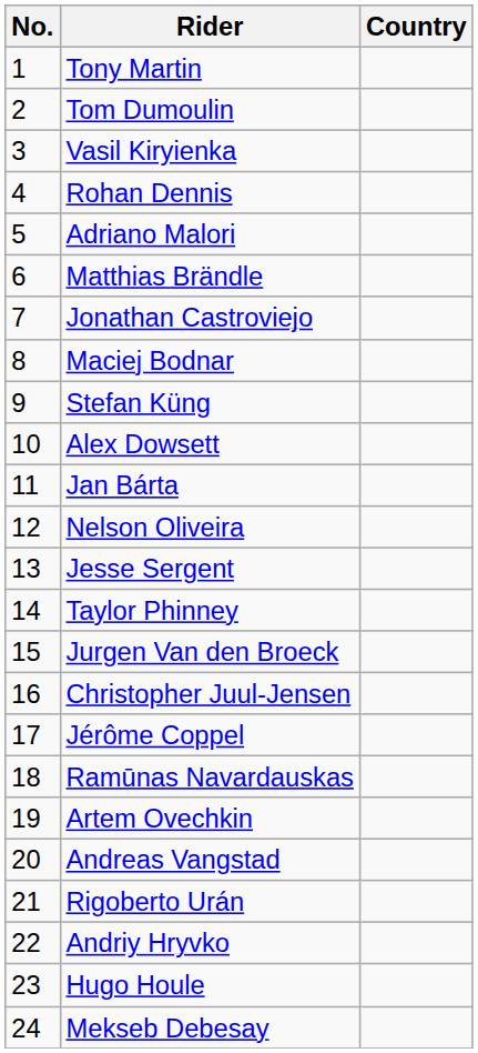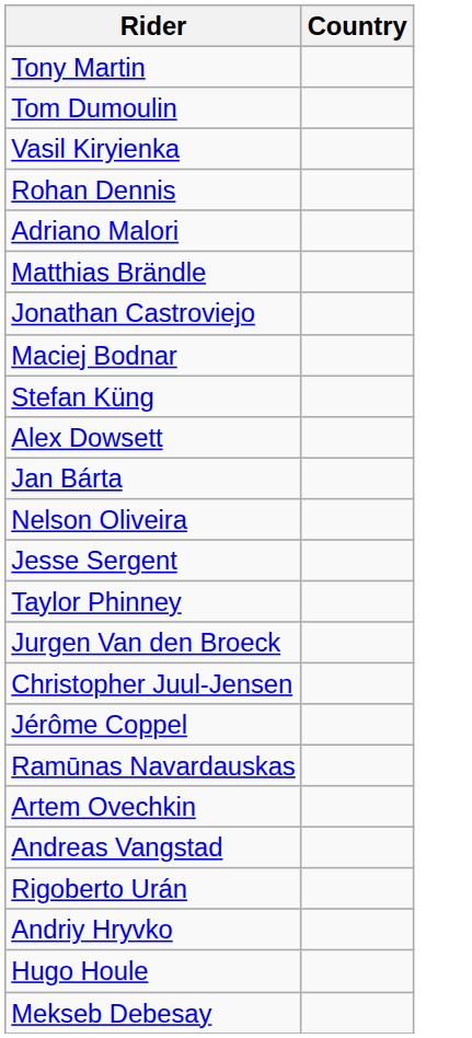 <table class="wikitable" style="font-size:95%; text-align:left;">
 <tr>
-<th>No.</th>
 <th>Rider</th>
 <th>Country</th>
 </tr>
 <tr>
-<td>1</td>
 <td><a href='#'>Tony Martin</a></td>
 <td></td>
 </tr>
 <tr>
-<td>2</td>
 <td><a href='#'>Tom Dumoulin</a></td>
 <td></td>
 </tr>
 <tr>
-<td>3</td>
 <td><a href='#'>Vasil Kiryienka</a></td>
 <td></td>
 </tr>
 <tr>
-<td>4</td>
 <td><a href='#'>Rohan Dennis</a></td>
 <td></td>
 </tr>
 <tr>
-<td>5</td>
 <td><a href='#'>Adriano Malori</a></td>
 <td></td>
 </tr>
 <tr>
-<td>6</td>
 <td><a href='#'>Matthias Brändle</a></td>
 <td></td>
 </tr>
 <tr>
-<td>7</td>
 <td><a href='#'>Jonathan Castroviejo</a></td>
 <td></td>
 </tr>
 <tr>
-<td>8</td>
 <td><a href='#'>Maciej Bodnar</a></td>
 <td></td>
 </tr>
 <tr>
-<td>9</td>
 <td><a href='#'>Stefan Küng</a></td>
 <td></td>
 </tr>
 <tr>
-<td>10</td>
 <td><a href='#'>Alex Dowsett</a></td>
 <td></td>
 </tr>
 <tr>
-<td>11</td>
 <td><a href='#'>Jan Bárta</a></td>
 <td></td>
 </tr>
 <tr>
-<td>12</td>
 <td><a href='#'>Nelson Oliveira</a></td>
 <td></td>
 </tr>
 <tr>
-<td>13</td>
 <td><a href='#'>Jesse Sergent</a></td>
 <td></td>
 </tr>
 <tr>
-<td>14</td>
 <td><a href='#'>Taylor Phinney</a></td>
 <td></td>
 </tr>
 <tr>
-<td>15</td>
 <td><a href='#'>Jurgen Van den Broeck</a></td>
 <td></td>
 </tr>
 <tr>
-<td>16</td>
 <td><a href='#'>Christopher Juul-Jensen</a></td>
 <td></td>
 </tr>
 <tr>
-<td>17</td>
 <td><a href='#'>Jérôme Coppel</a></td>
 <td></td>
 </tr>
 <tr>
-<td>18</td>
 <td><a href='#'>Ramūnas Navardauskas</a></td>
 <td></td>
 </tr>
 <tr>
-<td>19</td>
 <td><a href='#'>Artem Ovechkin</a></td>
 <td></td>
 </tr>
 <tr>
-<td>20</td>
 <td><a href='#'>Andreas Vangstad</a></td>
 <td></td>
 </tr>
 <tr>
-<td>21</td>
 <td><a href='#'>Rigoberto Urán</a></td>
 <td></td>
 </tr>
 <tr>
-<td>22</td>
 <td><a href='#'>Andriy Hryvko</a></td>
 <td></td>
 </tr>
 <tr>
-<td>23</td>
 <td><a href='#'>Hugo Houle</a></td>
 <td></td>
 </tr>
 <tr>
-<td>24</td>
 <td><a href='#'>Mekseb Debesay</a></td>
 <td></td>
 </tr>
 </table>
